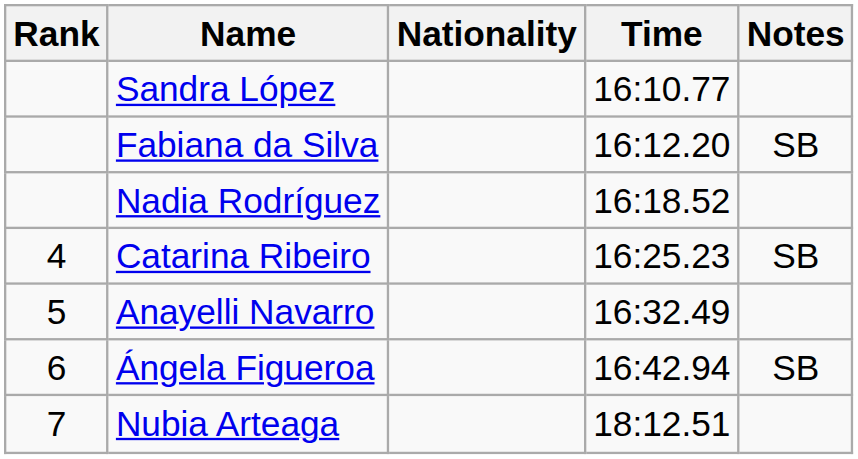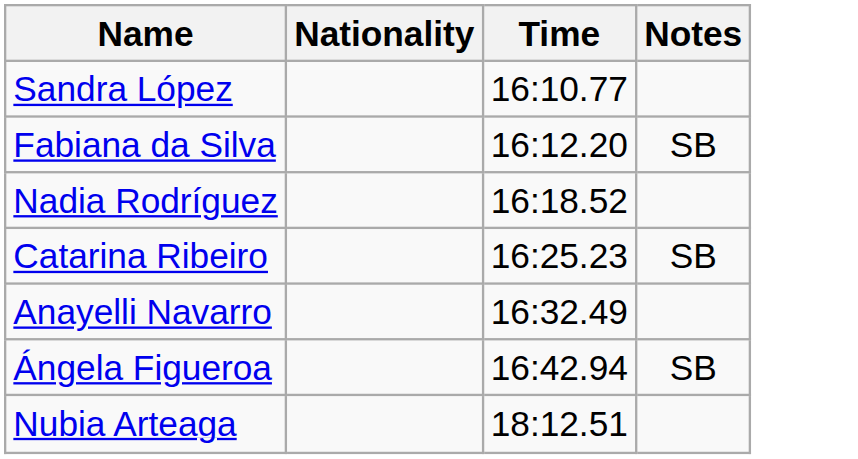 <table class="wikitable sortable" style="text-align:center;font-size:95%">
 <tr>
-<th>Rank</th>
 <th>Name</th>
 <th>Nationality</th>
 <th>Time</th>
 <th>Notes</th>
 </tr>
 <tr>
-<td></td>
 <td align=left><a href='#'>Sandra López</a></td>
 <td align=left></td>
 <td>16:10.77</td>
 <td></td>
 </tr>
 <tr>
-<td></td>
 <td align=left><a href='#'>Fabiana da Silva</a></td>
 <td align=left></td>
 <td>16:12.20</td>
 <td>SB</td>
 </tr>
 <tr>
-<td></td>
 <td align=left><a href='#'>Nadia Rodríguez</a></td>
 <td align=left></td>
 <td>16:18.52</td>
 <td></td>
 </tr>
 <tr>
-<td>4</td>
 <td align=left><a href='#'>Catarina Ribeiro</a></td>
 <td align=left></td>
 <td>16:25.23</td>
 <td>SB</td>
 </tr>
 <tr>
-<td>5</td>
 <td align=left><a href='#'>Anayelli Navarro</a></td>
 <td align=left></td>
 <td>16:32.49</td>
 <td></td>
 </tr>
 <tr>
-<td>6</td>
 <td align=left><a href='#'>Ángela Figueroa</a></td>
 <td align=left></td>
 <td>16:42.94</td>
 <td>SB</td>
 </tr>
 <tr>
-<td>7</td>
 <td align=left><a href='#'>Nubia Arteaga</a></td>
 <td align=left></td>
 <td>18:12.51</td>
 <td></td>
 </tr>
 </table>
